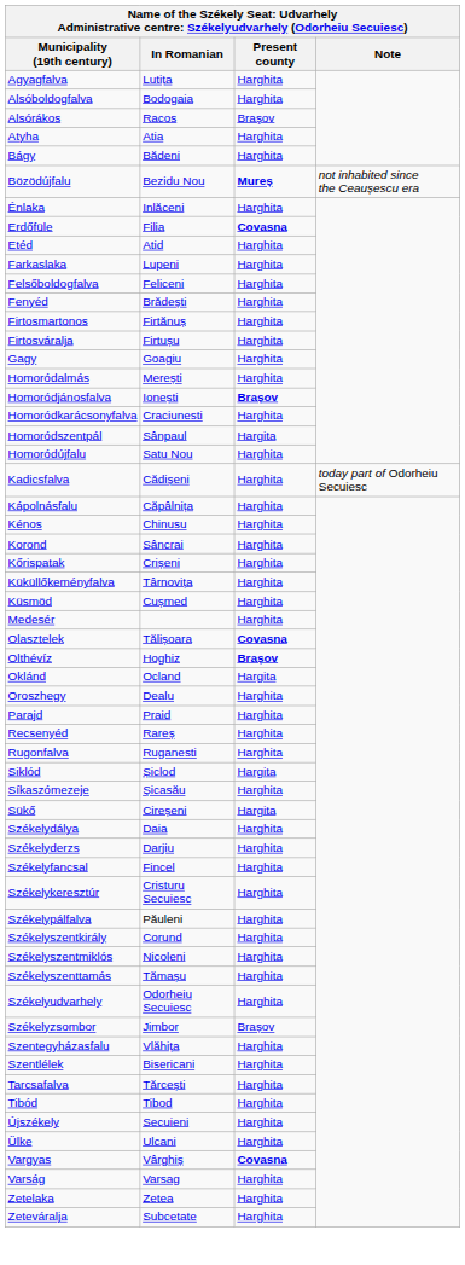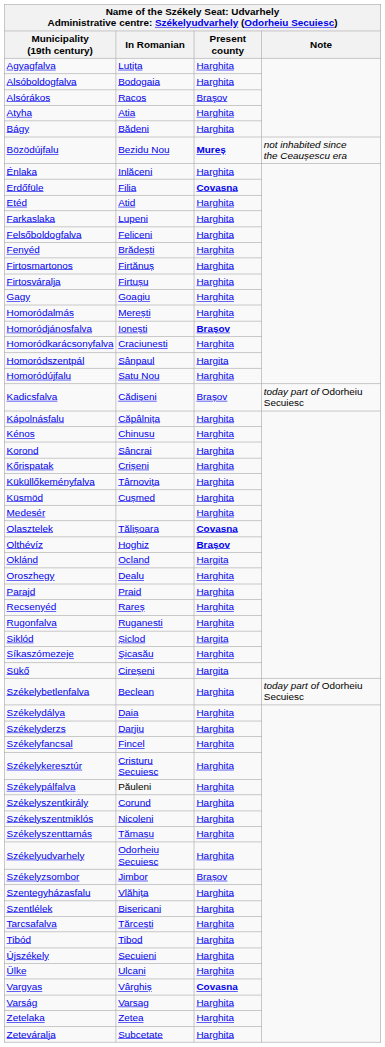 <table class="wikitable">
 <tr>
 <th colspan=4>Name of the Székely Seat: Udvarhely <br> Administrative centre: <a href='#'>Székelyudvarhely</a> (<a href='#'>Odorheiu Secuiesc</a>)</th>
 </tr>
 <tr>
 <th>Municipality <br>(19th century)</th>
 <th>In Romanian</th>
 <th>Present county</th>
 <th>Note</th>
 </tr>
 <tr>
 <td><a href='#'>Agyagfalva</a></td>
 <td><a href='#'>Lutița</a></td>
 <td><a href='#'>Harghita</a></td>
 </tr>
 <tr>
 <td><a href='#'>Alsóboldogfalva</a></td>
 <td><a href='#'>Bodogaia</a></td>
 <td><a href='#'>Harghita</a></td>
 </tr>
 <tr>
 <td><a href='#'>Alsórákos</a></td>
 <td><a href='#'>Racos</a></td>
 <td><a href='#'>Braşov</a></td>
 </tr>
 <tr>
 <td><a href='#'>Atyha</a></td>
 <td><a href='#'>Atia</a></td>
 <td><a href='#'>Harghita</a></td>
 </tr>
 <tr>
 <td><a href='#'>Bágy</a></td>
 <td><a href='#'>Bădeni</a></td>
 <td><a href='#'>Harghita</a></td>
 </tr>
 <tr>
 <td><a href='#'>Bözödújfalu</a></td>
 <td><a href='#'>Bezidu Nou</a></td>
 <td><strong><a href='#'>Mureș</a></strong></td>
 <td><em>not inhabited since <br> the Ceaușescu era</em></td>
 </tr>
 <tr>
 <td><a href='#'>Énlaka</a></td>
 <td><a href='#'>Inlăceni</a></td>
 <td><a href='#'>Harghita</a></td>
 </tr>
 <tr>
 <td><a href='#'>Erdőfüle</a></td>
 <td><a href='#'>Filia</a></td>
 <td><strong><a href='#'>Covasna</a></strong></td>
 </tr>
 <tr>
 <td><a href='#'>Etéd</a></td>
 <td><a href='#'>Atid</a></td>
 <td><a href='#'>Harghita</a></td>
 </tr>
 <tr>
 <td><a href='#'>Farkaslaka</a></td>
 <td><a href='#'>Lupeni</a></td>
 <td><a href='#'>Harghita</a></td>
 </tr>
 <tr>
 <td><a href='#'>Felsőboldogfalva</a></td>
 <td><a href='#'>Feliceni</a></td>
 <td><a href='#'>Harghita</a></td>
 </tr>
 <tr>
 <td><a href='#'>Fenyéd</a></td>
 <td><a href='#'>Brădești</a></td>
 <td><a href='#'>Harghita</a></td>
 </tr>
 <tr>
 <td><a href='#'>Firtosmartonos</a></td>
 <td><a href='#'>Firtănuș</a></td>
 <td><a href='#'>Harghita</a></td>
 </tr>
 <tr>
 <td><a href='#'>Firtosváralja</a></td>
 <td><a href='#'>Firtușu</a></td>
 <td><a href='#'>Harghita</a></td>
 </tr>
 <tr>
 <td><a href='#'>Gagy</a></td>
 <td><a href='#'>Goagiu</a></td>
 <td><a href='#'>Harghita</a></td>
 </tr>
 <tr>
 <td><a href='#'>Homoródalmás</a></td>
 <td><a href='#'>Merești</a></td>
 <td><a href='#'>Harghita</a></td>
 </tr>
 <tr>
 <td><a href='#'>Homoródjánosfalva</a></td>
 <td><a href='#'>Ionești</a></td>
 <td><strong><a href='#'>Brașov</a></strong></td>
 </tr>
 <tr>
 <td><a href='#'>Homoródkarácsonyfalva</a></td>
 <td><a href='#'>Craciunesti</a></td>
 <td><a href='#'>Harghita</a></td>
 </tr>
 <tr>
 <td><a href='#'>Homoródszentpál</a></td>
 <td><a href='#'>Sânpaul</a></td>
 <td><a href='#'>Hargita</a></td>
 </tr>
 <tr>
 <td><a href='#'>Homoródújfalu</a></td>
 <td><a href='#'>Satu Nou</a></td>
 <td><a href='#'>Harghita</a></td>
 </tr>
 <tr>
 <td><a href='#'>Kadicsfalva</a></td>
 <td><a href='#'>Cădișeni</a></td>
-<td><a href='#'>Harghita</a></td>
+<td><a href='#'>Brașov</a></td>
 <td><em>today part of</em> Odorheiu Secuiesc</td>
 </tr>
 <tr>
 <td><a href='#'>Kápolnásfalu</a></td>
 <td><a href='#'>Căpâlnița</a></td>
 <td><a href='#'>Harghita</a></td>
 </tr>
 <tr>
 <td><a href='#'>Kénos</a></td>
 <td><a href='#'>Chinusu</a></td>
 <td><a href='#'>Harghita</a></td>
 </tr>
 <tr>
 <td><a href='#'>Korond</a></td>
 <td><a href='#'>Sâncrai</a></td>
 <td><a href='#'>Harghita</a></td>
 </tr>
 <tr>
 <td><a href='#'>Kőrispatak</a></td>
 <td><a href='#'>Crișeni</a></td>
 <td><a href='#'>Harghita</a></td>
 </tr>
 <tr>
 <td><a href='#'>Küküllőkeményfalva</a></td>
 <td><a href='#'>Târnovița</a></td>
 <td><a href='#'>Harghita</a></td>
 </tr>
 <tr>
 <td><a href='#'>Küsmöd</a></td>
 <td><a href='#'>Cușmed</a></td>
 <td><a href='#'>Harghita</a></td>
 </tr>
 <tr>
 <td><a href='#'>Medesér</a></td>
 <td></td>
 <td><a href='#'>Harghita</a></td>
 </tr>
 <tr>
 <td><a href='#'>Olasztelek</a></td>
 <td><a href='#'>Tălișoara</a></td>
 <td><strong><a href='#'>Covasna</a></strong></td>
 </tr>
 <tr>
 <td><a href='#'>Olthévíz</a></td>
 <td><a href='#'>Hoghiz</a></td>
 <td><strong><a href='#'>Brașov</a></strong></td>
 </tr>
 <tr>
 <td><a href='#'>Oklánd</a></td>
 <td><a href='#'>Ocland</a></td>
 <td><a href='#'>Hargita</a></td>
 </tr>
 <tr>
 <td><a href='#'>Oroszhegy</a></td>
 <td><a href='#'>Dealu</a></td>
 <td><a href='#'>Harghita</a></td>
 </tr>
 <tr>
 <td><a href='#'>Parajd</a></td>
 <td><a href='#'>Praid</a></td>
 <td><a href='#'>Harghita</a></td>
 </tr>
 <tr>
 <td><a href='#'>Recsenyéd</a></td>
 <td><a href='#'>Rareș</a></td>
 <td><a href='#'>Harghita</a></td>
 </tr>
 <tr>
 <td><a href='#'>Rugonfalva</a></td>
 <td><a href='#'>Ruganesti</a></td>
 <td><a href='#'>Harghita</a></td>
 </tr>
 <tr>
 <td><a href='#'>Siklód</a></td>
 <td><a href='#'>Șiclod</a></td>
 <td><a href='#'>Hargita</a></td>
 </tr>
 <tr>
 <td><a href='#'>Síkaszómezeje</a></td>
 <td><a href='#'>Şicasău</a></td>
 <td><a href='#'>Harghita</a></td>
 </tr>
 <tr>
 <td><a href='#'>Sükő</a></td>
 <td><a href='#'>Cireșeni</a></td>
 <td><a href='#'>Hargita</a></td>
+</tr>
+<tr>
+<td><a href='#'>Székelybetlenfalva</a></td>
+<td><a href='#'>Beclean</a></td>
+<td><a href='#'>Harghita</a></td>
+<td><em>today part of</em> Odorheiu Secuiesc</td>
 </tr>
 <tr>
 <td><a href='#'>Székelydálya</a></td>
 <td><a href='#'>Daia</a></td>
 <td><a href='#'>Harghita</a></td>
 </tr>
 <tr>
 <td><a href='#'>Székelyderzs</a></td>
 <td><a href='#'>Darjiu</a></td>
 <td><a href='#'>Harghita</a></td>
 </tr>
 <tr>
 <td><a href='#'>Székelyfancsal</a></td>
 <td><a href='#'>Fincel</a></td>
 <td><a href='#'>Harghita</a></td>
 </tr>
 <tr>
 <td><a href='#'>Székelykeresztúr</a></td>
 <td><a href='#'>Cristuru Secuiesc</a></td>
 <td><a href='#'>Harghita</a></td>
 </tr>
 <tr>
 <td><a href='#'>Székelypálfalva</a></td>
 <td>Păuleni</td>
 <td><a href='#'>Harghita</a></td>
 </tr>
 <tr>
 <td><a href='#'>Székelyszentkirály</a></td>
 <td><a href='#'>Corund</a></td>
 <td><a href='#'>Harghita</a></td>
 </tr>
 <tr>
 <td><a href='#'>Székelyszentmiklós</a></td>
 <td><a href='#'>Nicoleni</a></td>
 <td><a href='#'>Harghita</a></td>
 </tr>
 <tr>
 <td><a href='#'>Székelyszenttamás</a></td>
 <td><a href='#'>Tămașu</a></td>
 <td><a href='#'>Harghita</a></td>
 </tr>
 <tr>
 <td><a href='#'>Székelyudvarhely</a></td>
 <td><a href='#'>Odorheiu Secuiesc</a></td>
 <td><a href='#'>Harghita</a></td>
 </tr>
 <tr>
 <td><a href='#'>Székelyzsombor</a></td>
 <td><a href='#'>Jimbor</a></td>
 <td><a href='#'>Brașov</a></td>
 </tr>
 <tr>
 <td><a href='#'>Szentegyházasfalu</a></td>
 <td><a href='#'>Vlăhița</a></td>
 <td><a href='#'>Harghita</a></td>
 </tr>
 <tr>
 <td><a href='#'>Szentlélek</a></td>
 <td><a href='#'>Bisericani</a></td>
 <td><a href='#'>Harghita</a></td>
 </tr>
 <tr>
 <td><a href='#'>Tarcsafalva</a></td>
 <td><a href='#'>Tărcești</a></td>
 <td><a href='#'>Harghita</a></td>
 </tr>
 <tr>
 <td><a href='#'>Tibód</a></td>
 <td><a href='#'>Tibod</a></td>
 <td><a href='#'>Harghita</a></td>
 </tr>
 <tr>
 <td><a href='#'>Újszékely</a></td>
 <td><a href='#'>Secuieni</a></td>
 <td><a href='#'>Harghita</a></td>
 </tr>
 <tr>
 <td><a href='#'>Ülke</a></td>
 <td><a href='#'>Ulcani</a></td>
 <td><a href='#'>Harghita</a></td>
 </tr>
 <tr>
 <td><a href='#'>Vargyas</a></td>
 <td><a href='#'>Vârghiș</a></td>
 <td><strong><a href='#'>Covasna</a></strong></td>
 </tr>
 <tr>
 <td><a href='#'>Varság</a></td>
 <td><a href='#'>Varsag</a></td>
 <td><a href='#'>Harghita</a></td>
 </tr>
 <tr>
 <td><a href='#'>Zetelaka</a></td>
 <td><a href='#'>Zetea</a></td>
 <td><a href='#'>Harghita</a></td>
 </tr>
 <tr>
 <td><a href='#'>Zeteváralja</a></td>
 <td><a href='#'>Subcetate</a></td>
 <td><a href='#'>Harghita</a></td>
 </tr>
 </table>
